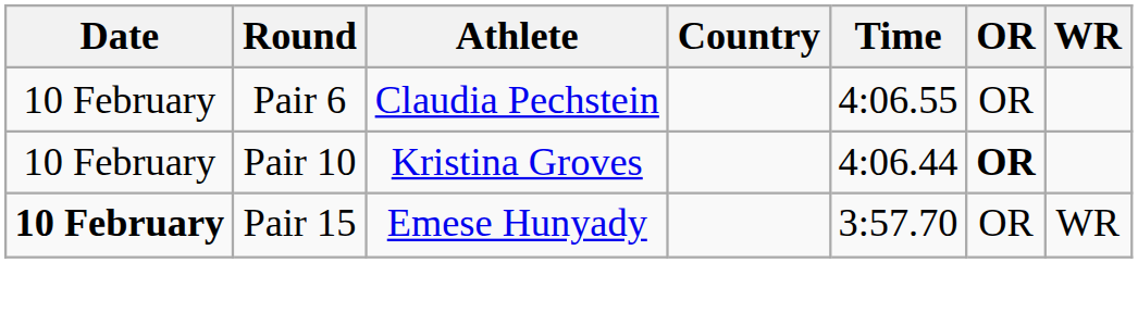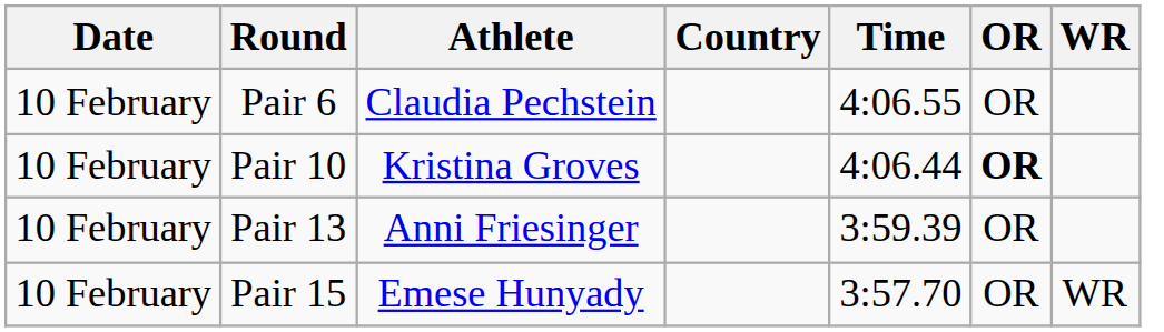 <table class="wikitable" style="text-align:center">
 <tr>
 <th>Date</th>
 <th>Round</th>
 <th>Athlete</th>
 <th>Country</th>
 <th>Time</th>
 <th>OR</th>
 <th>WR</th>
 </tr>
 <tr>
 <td>10 February</td>
 <td>Pair 6</td>
 <td><a href='#'>Claudia Pechstein</a></td>
 <td></td>
 <td>4:06.55</td>
 <td>OR</td>
 <td></td>
 </tr>
 <tr>
 <td>10 February</td>
 <td>Pair 10</td>
 <td><a href='#'>Kristina Groves</a></td>
 <td></td>
 <td>4:06.44</td>
 <td><strong>OR</strong></td>
 <td></td>
 </tr>
 <tr>
-<td><strong>10 February</strong></td>
+<td>10 February</td>
+<td>Pair 13</td>
+<td><a href='#'>Anni Friesinger</a></td>
+<td></td>
+<td>3:59.39</td>
+<td>OR</td>
+<td></td>
+</tr>
+<tr>
+<td>10 February</td>
 <td>Pair 15</td>
 <td><a href='#'>Emese Hunyady</a></td>
 <td></td>
 <td>3:57.70</td>
 <td>OR</td>
 <td>WR</td>
 </tr>
 </table>
